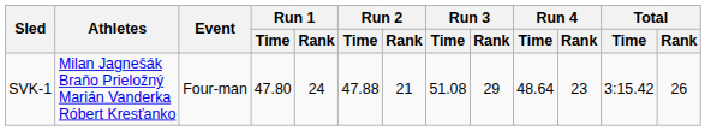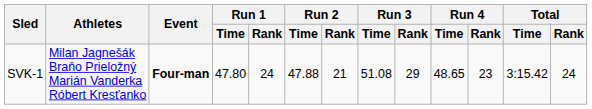 <table class="wikitable"  border="1" style="font-size:90%">
 <tr>
 <th rowspan="2">Sled</th>
 <th rowspan="2">Athletes</th>
 <th rowspan="2">Event</th>
 <th colspan="2">Run 1</th>
 <th colspan="2">Run 2</th>
 <th colspan="2">Run 3</th>
 <th colspan="2">Run 4</th>
 <th colspan="2">Total</th>
 </tr>
 <tr>
 <th>Time</th>
 <th>Rank</th>
 <th>Time</th>
 <th>Rank</th>
 <th>Time</th>
 <th>Rank</th>
 <th>Time</th>
 <th>Rank</th>
 <th>Time</th>
 <th>Rank</th>
 </tr>
 <tr>
 <td align="center">SVK-1</td>
 <td><a href='#'>Milan Jagnešák</a><br><a href='#'>Braňo Prieložný</a><br><a href='#'>Marián Vanderka</a><br><a href='#'>Róbert Kresťanko</a></td>
-<td>Four-man</td>
+<td><strong>Four-man</strong></td>
 <td align="center">47.80</td>
 <td align="center">24</td>
 <td align="center">47.88</td>
 <td align="center">21</td>
 <td align="center">51.08</td>
 <td align="center">29</td>
-<td align="center">48.64</td>
+<td align="center">48.65</td>
 <td align="center">23</td>
 <td align="center">3:15.42</td>
-<td align="center">26</td>
+<td align="center">24</td>
 </tr>
 </table>
